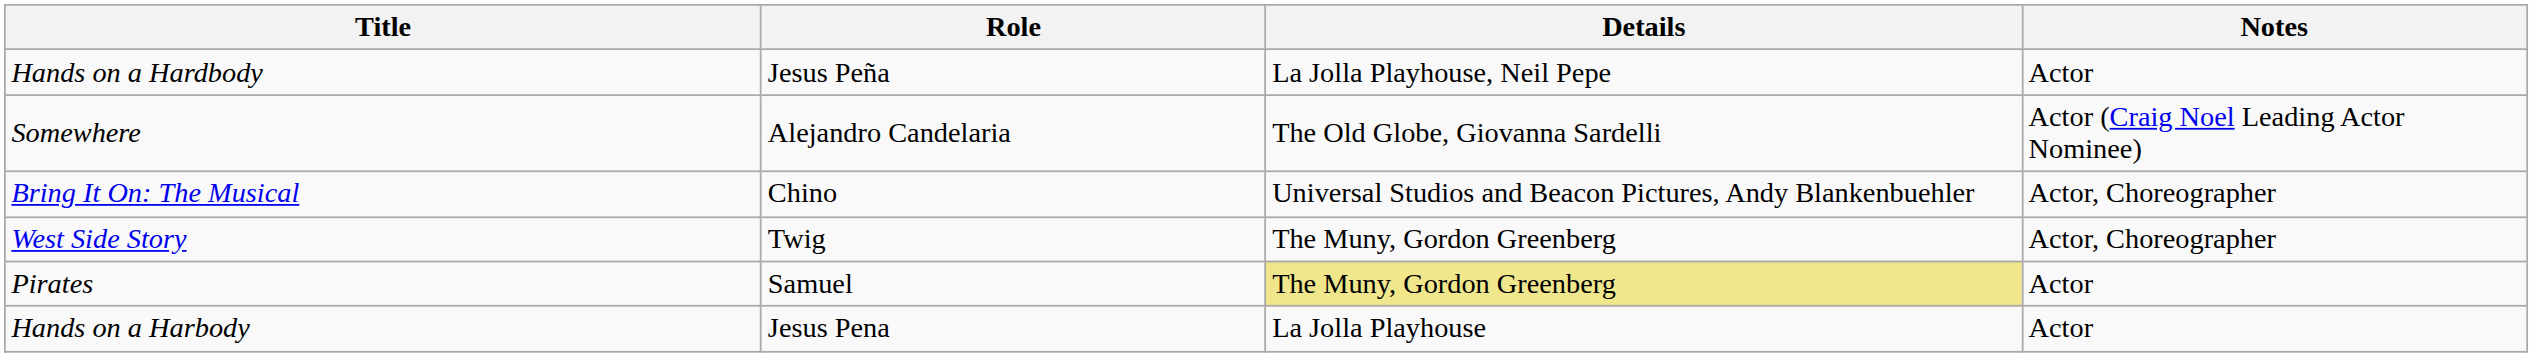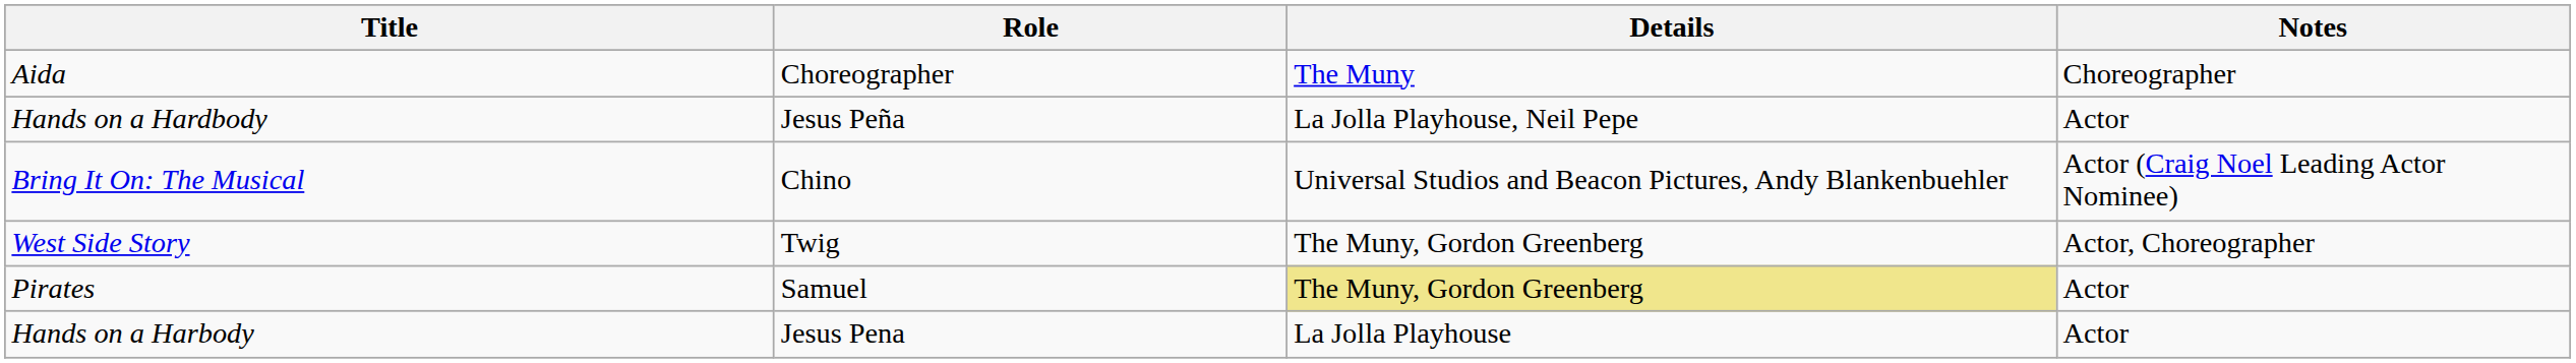 <table class="wikitable" style="width: 90%;">
 <tr>
 <th style="width: 30%;">Title</th>
 <th style="width: 20%;">Role</th>
 <th style="width: 30%;">Details</th>
 <th style="width: 20%;">Notes</th>
 </tr>
 <tr>
+<td><em>Aida</em></td>
+<td>Choreographer</td>
+<td><a href='#'>The Muny</a></td>
+<td>Choreographer</td>
+</tr>
+<tr>
 <td><em>Hands on a Hardbody</em></td>
 <td>Jesus Peña</td>
 <td>La Jolla Playhouse, Neil Pepe</td>
 <td>Actor</td>
 </tr>
 <tr>
-<td><em>Somewhere</em></td>
-<td>Alejandro Candelaria</td>
-<td>The Old Globe, Giovanna Sardelli</td>
-<td>Actor (<a href='#'>Craig Noel</a> Leading Actor Nominee)</td>
-</tr>
-<tr>
 <td><em><a href='#'>Bring It On: The Musical</a></em></td>
 <td>Chino</td>
 <td>Universal Studios and Beacon Pictures, Andy Blankenbuehler</td>
-<td>Actor, Choreographer</td>
+<td>Actor (<a href='#'>Craig Noel</a> Leading Actor Nominee)</td>
 </tr>
 <tr>
 <td><em><a href='#'>West Side Story</a></em></td>
 <td>Twig</td>
 <td>The Muny, Gordon Greenberg</td>
 <td>Actor, Choreographer</td>
 </tr>
 <tr>
 <td><em>Pirates</em></td>
 <td>Samuel</td>
 <td style="background: khaki;">The Muny, Gordon Greenberg</td>
 <td>Actor</td>
 </tr>
 <tr>
 <td><em>Hands on a Harbody</em></td>
 <td>Jesus Pena</td>
 <td>La Jolla Playhouse</td>
 <td>Actor</td>
 </tr>
 </table>
